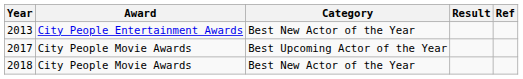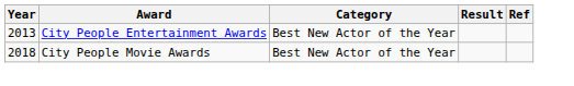 <table class="wikitable">
 <tr>
 <th>Year</th>
 <th>Award</th>
 <th>Category</th>
 <th>Result</th>
 <th>Ref</th>
 </tr>
 <tr>
 <td>2013</td>
 <td><a href='#'>City People Entertainment Awards</a></td>
 <td>Best New Actor of the Year</td>
 <td></td>
 <td></td>
 </tr>
 <tr>
-<td>2017</td>
-<td>City People Movie Awards</td>
-<td>Best Upcoming Actor of the Year</td>
-<td></td>
-<td></td>
-</tr>
-<tr>
 <td>2018</td>
 <td>City People Movie Awards</td>
 <td>Best New Actor of the Year</td>
 <td></td>
 <td></td>
 </tr>
 </table>
